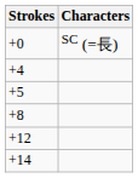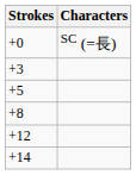 <table class="wikitable">
 <tr>
 <th>Strokes</th>
 <th>Characters</th>
 </tr>
 <tr>
 <td>+0</td>
 <td style="font-size: large;">  <sup>SC</sup> (=長)</td>
 </tr>
 <tr>
-<td>+4</td>
+<td>+3</td>
 <td style="font-size: large;"></td>
 </tr>
 <tr>
 <td>+5</td>
 <td style="font-size: large;"></td>
 </tr>
 <tr>
 <td>+8</td>
 <td style="font-size: large;"></td>
 </tr>
 <tr>
 <td>+12</td>
 <td style="font-size: large;"></td>
 </tr>
 <tr>
 <td>+14</td>
 <td style="font-size: large;"></td>
 </tr>
 </table>
